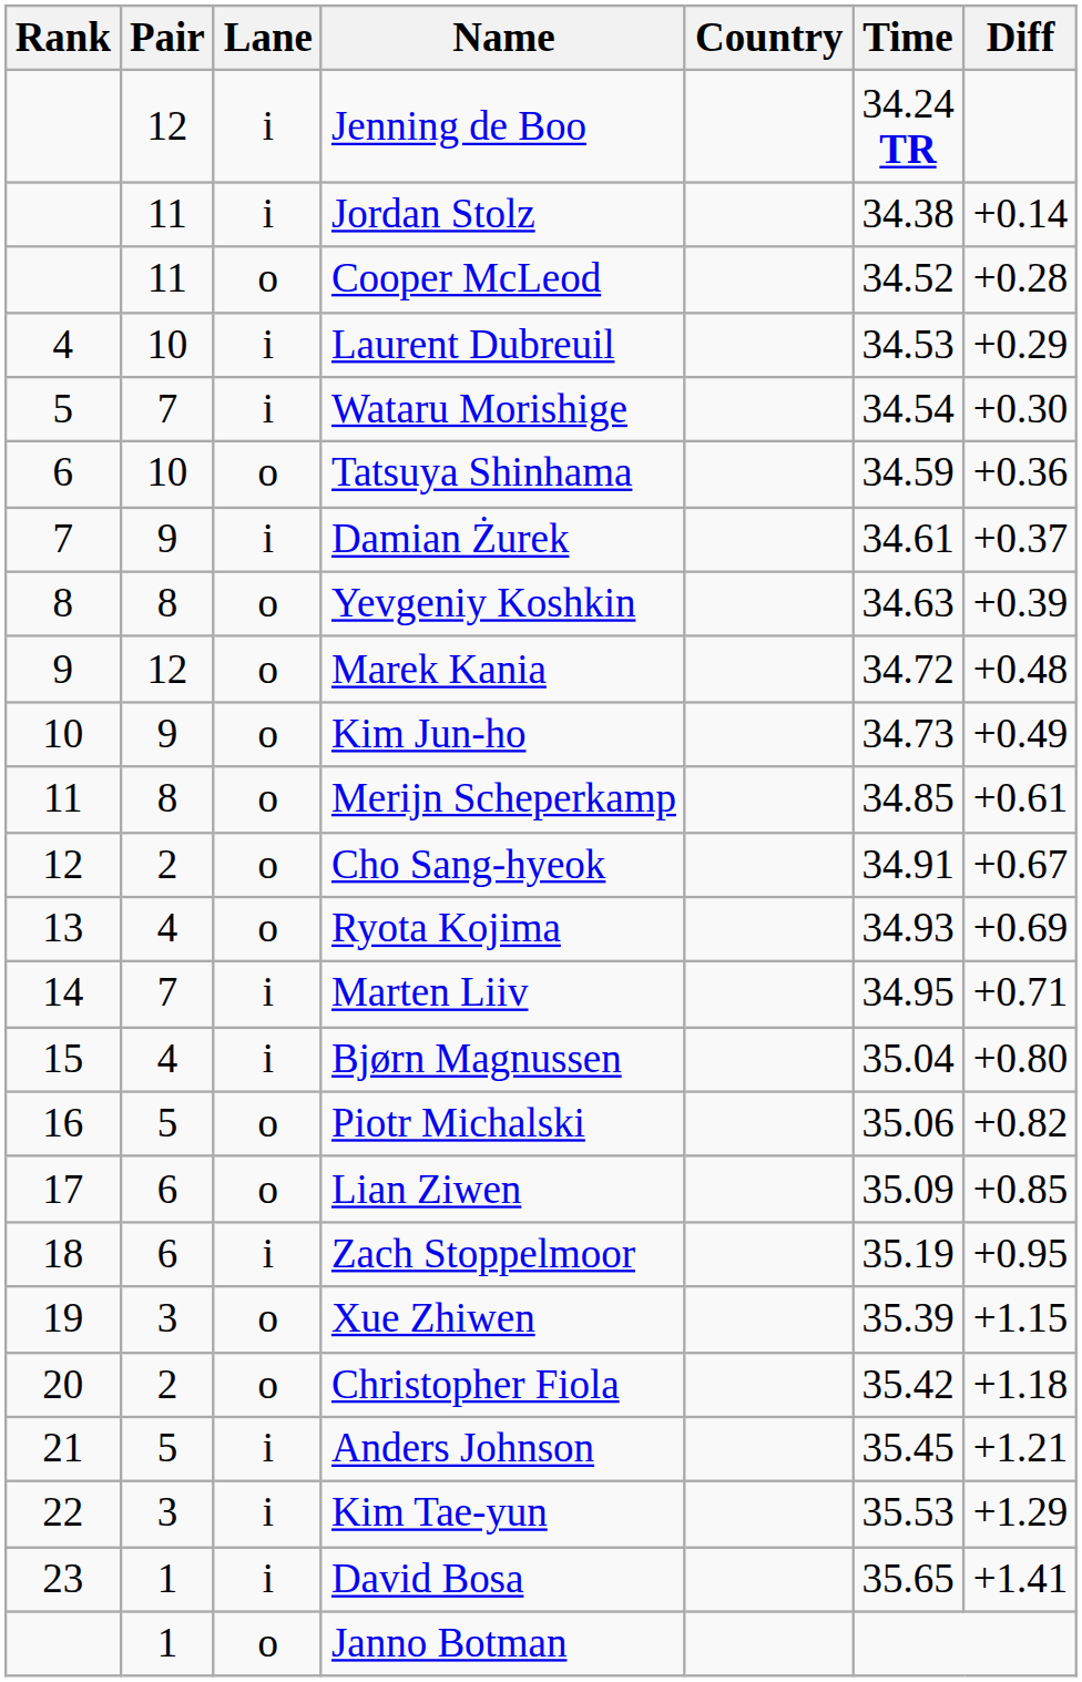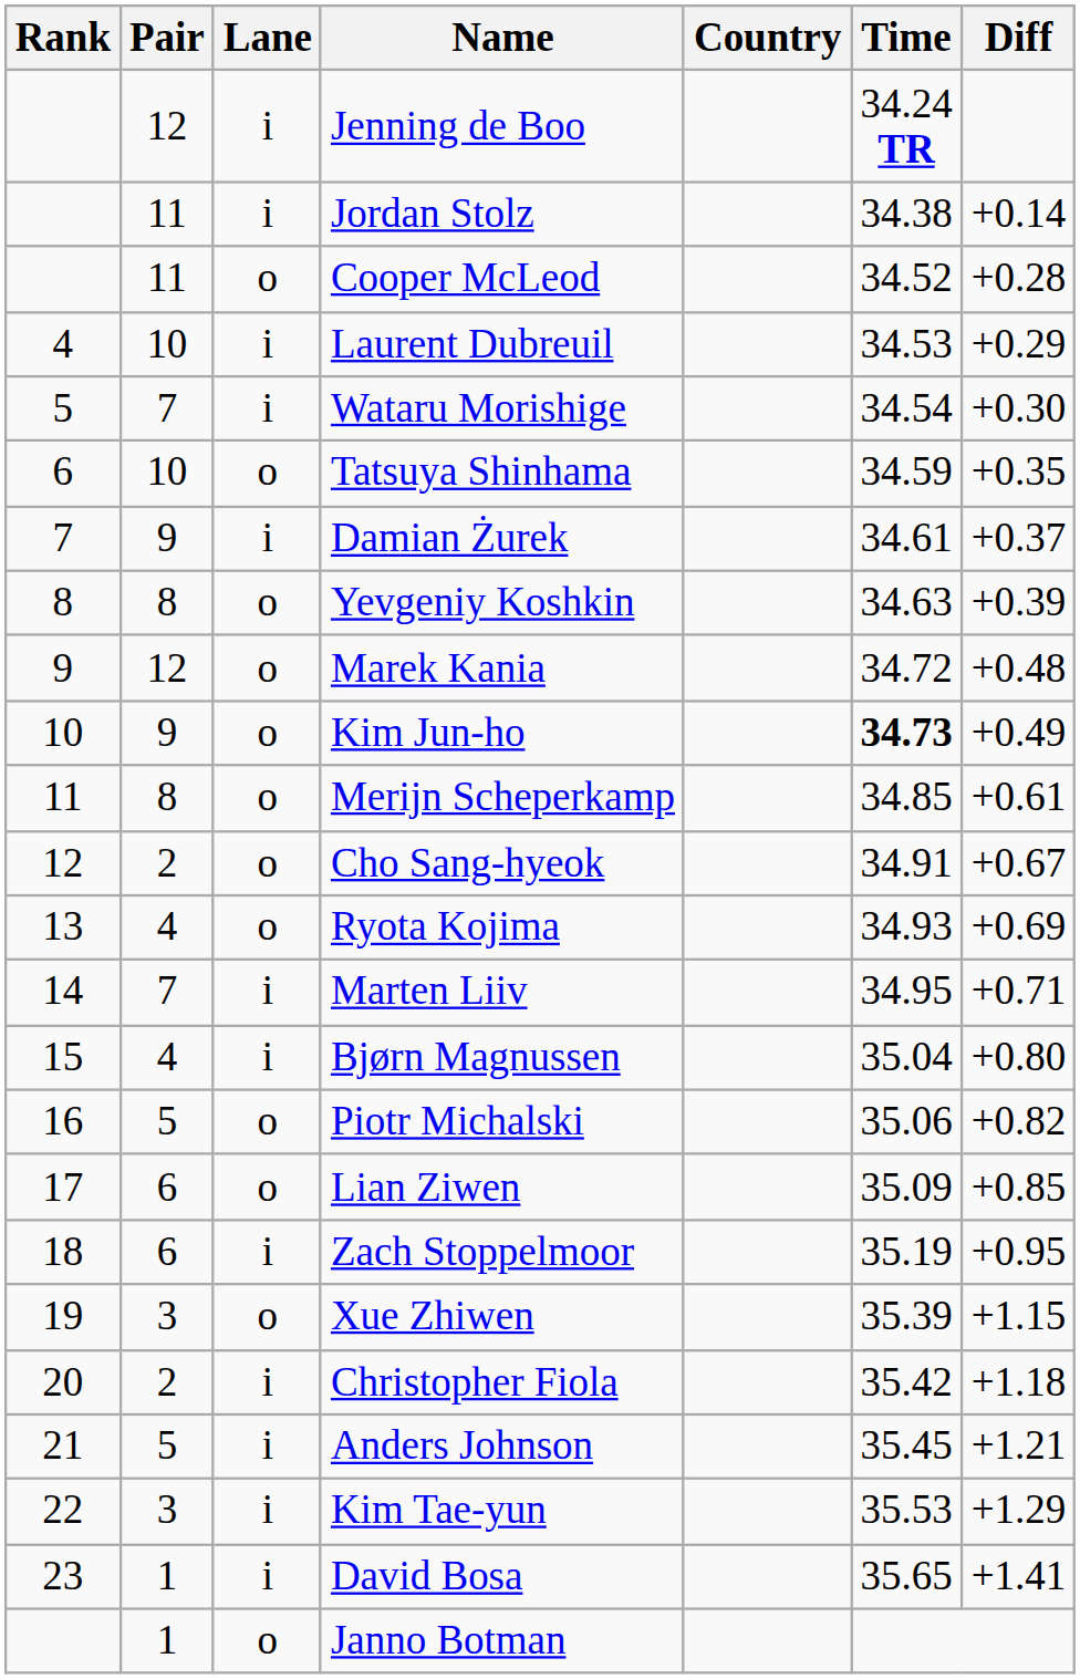 <table class="wikitable sortable" style="text-align:center">
 <tr>
 <th>Rank</th>
 <th>Pair</th>
 <th>Lane</th>
 <th>Name</th>
 <th>Country</th>
 <th>Time</th>
 <th>Diff</th>
 </tr>
 <tr>
 <td></td>
 <td>12</td>
 <td>i</td>
 <td align=left><a href='#'>Jenning de Boo</a></td>
 <td align=left></td>
 <td>34.24<br><strong><a href='#'>TR</a></strong></td>
 <td></td>
 </tr>
 <tr>
 <td></td>
 <td>11</td>
 <td>i</td>
 <td align=left><a href='#'>Jordan Stolz</a></td>
 <td align=left></td>
 <td>34.38</td>
 <td>+0.14</td>
 </tr>
 <tr>
 <td></td>
 <td>11</td>
 <td>o</td>
 <td align=left><a href='#'>Cooper McLeod</a></td>
 <td align=left></td>
 <td>34.52</td>
 <td>+0.28</td>
 </tr>
 <tr>
 <td>4</td>
 <td>10</td>
 <td>i</td>
 <td align=left><a href='#'>Laurent Dubreuil</a></td>
 <td align=left></td>
 <td>34.53</td>
 <td>+0.29</td>
 </tr>
 <tr>
 <td>5</td>
 <td>7</td>
 <td>i</td>
 <td align=left><a href='#'>Wataru Morishige</a></td>
 <td align=left></td>
 <td>34.54</td>
 <td>+0.30</td>
 </tr>
 <tr>
 <td>6</td>
 <td>10</td>
 <td>o</td>
 <td align=left><a href='#'>Tatsuya Shinhama</a></td>
 <td align=left></td>
 <td>34.59</td>
-<td>+0.36</td>
+<td>+0.35</td>
 </tr>
 <tr>
 <td>7</td>
 <td>9</td>
 <td>i</td>
 <td align=left><a href='#'>Damian Żurek</a></td>
 <td align=left></td>
 <td>34.61</td>
 <td>+0.37</td>
 </tr>
 <tr>
 <td>8</td>
 <td>8</td>
 <td>o</td>
 <td align=left><a href='#'>Yevgeniy Koshkin</a></td>
 <td align=left></td>
 <td>34.63</td>
 <td>+0.39</td>
 </tr>
 <tr>
 <td>9</td>
 <td>12</td>
 <td>o</td>
 <td align=left><a href='#'>Marek Kania</a></td>
 <td align=left></td>
 <td>34.72</td>
 <td>+0.48</td>
 </tr>
 <tr>
 <td>10</td>
 <td>9</td>
 <td>o</td>
 <td align=left><a href='#'>Kim Jun-ho</a></td>
 <td align=left></td>
-<td>34.73</td>
+<td><strong>34.73</strong></td>
 <td>+0.49</td>
 </tr>
 <tr>
 <td>11</td>
 <td>8</td>
 <td>o</td>
 <td align=left><a href='#'>Merijn Scheperkamp</a></td>
 <td align=left></td>
 <td>34.85</td>
 <td>+0.61</td>
 </tr>
 <tr>
 <td>12</td>
 <td>2</td>
 <td>o</td>
 <td align=left><a href='#'>Cho Sang-hyeok</a></td>
 <td align=left></td>
 <td>34.91</td>
 <td>+0.67</td>
 </tr>
 <tr>
 <td>13</td>
 <td>4</td>
 <td>o</td>
 <td align=left><a href='#'>Ryota Kojima</a></td>
 <td align=left></td>
 <td>34.93</td>
 <td>+0.69</td>
 </tr>
 <tr>
 <td>14</td>
 <td>7</td>
 <td>i</td>
 <td align=left><a href='#'>Marten Liiv</a></td>
 <td align=left></td>
 <td>34.95</td>
 <td>+0.71</td>
 </tr>
 <tr>
 <td>15</td>
 <td>4</td>
 <td>i</td>
 <td align=left><a href='#'>Bjørn Magnussen</a></td>
 <td align=left></td>
 <td>35.04</td>
 <td>+0.80</td>
 </tr>
 <tr>
 <td>16</td>
 <td>5</td>
 <td>o</td>
 <td align=left><a href='#'>Piotr Michalski</a></td>
 <td align=left></td>
 <td>35.06</td>
 <td>+0.82</td>
 </tr>
 <tr>
 <td>17</td>
 <td>6</td>
 <td>o</td>
 <td align=left><a href='#'>Lian Ziwen</a></td>
 <td align=left></td>
 <td>35.09</td>
 <td>+0.85</td>
 </tr>
 <tr>
 <td>18</td>
 <td>6</td>
 <td>i</td>
 <td align=left><a href='#'>Zach Stoppelmoor</a></td>
 <td align=left></td>
 <td>35.19</td>
 <td>+0.95</td>
 </tr>
 <tr>
 <td>19</td>
 <td>3</td>
 <td>o</td>
 <td align=left><a href='#'>Xue Zhiwen</a></td>
 <td align=left></td>
 <td>35.39</td>
 <td>+1.15</td>
 </tr>
 <tr>
 <td>20</td>
 <td>2</td>
-<td>o</td>
+<td>i</td>
 <td align=left><a href='#'>Christopher Fiola</a></td>
 <td align=left></td>
 <td>35.42</td>
 <td>+1.18</td>
 </tr>
 <tr>
 <td>21</td>
 <td>5</td>
 <td>i</td>
 <td align=left><a href='#'>Anders Johnson</a></td>
 <td align=left></td>
 <td>35.45</td>
 <td>+1.21</td>
 </tr>
 <tr>
 <td>22</td>
 <td>3</td>
 <td>i</td>
 <td align=left><a href='#'>Kim Tae-yun</a></td>
 <td align=left></td>
 <td>35.53</td>
 <td>+1.29</td>
 </tr>
 <tr>
 <td>23</td>
 <td>1</td>
 <td>i</td>
 <td align=left><a href='#'>David Bosa</a></td>
 <td align=left></td>
 <td>35.65</td>
 <td>+1.41</td>
 </tr>
 <tr>
 <td></td>
 <td>1</td>
 <td>o</td>
 <td align=left><a href='#'>Janno Botman</a></td>
 <td align=left></td>
 <td colspan=2></td>
 </tr>
 </table>
